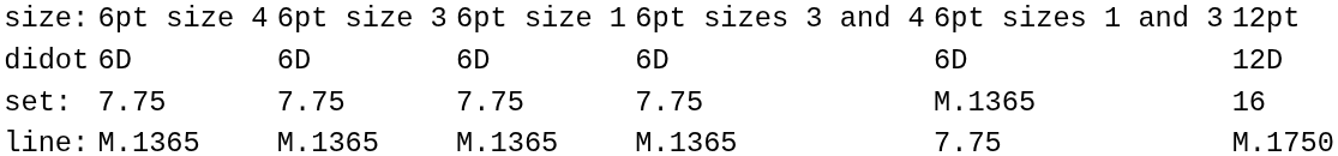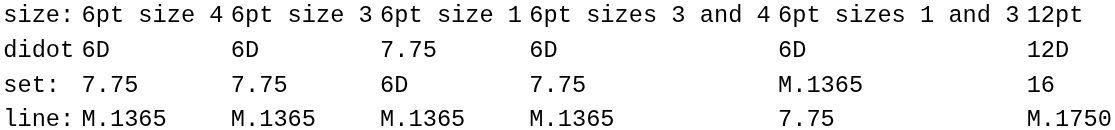 <table style="margin-left:40px;">
 <tr>
 <td>size:</td>
 <td>6pt size 4</td>
 <td>6pt size 3</td>
 <td>6pt size 1</td>
 <td>6pt sizes 3 and 4</td>
 <td>6pt sizes 1 and 3</td>
 <td>12pt</td>
 </tr>
 <tr>
 <td>didot</td>
 <td>6D</td>
 <td>6D</td>
-<td>6D</td>
+<td>7.75</td>
 <td>6D</td>
 <td>6D</td>
 <td>12D</td>
 </tr>
 <tr>
 <td>set:</td>
 <td>7.75</td>
 <td>7.75</td>
-<td>7.75</td>
+<td>6D</td>
 <td>7.75</td>
 <td>M.1365</td>
 <td>16</td>
 </tr>
 <tr>
 <td>line:</td>
 <td>M.1365</td>
 <td>M.1365</td>
 <td>M.1365</td>
 <td>M.1365</td>
 <td>7.75</td>
 <td>M.1750</td>
 </tr>
 </table>
